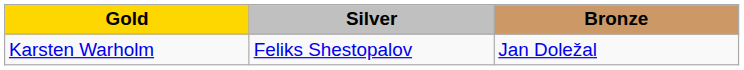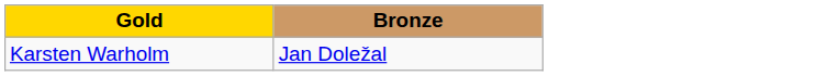 <table class="wikitable" style="text-align:left">
 <tr align="center">
 <td width=200 bgcolor=gold><strong>Gold</strong></td>
-<td width=200 bgcolor=silver><strong>Silver</strong></td>
 <td width=200 bgcolor=CC9966><strong>Bronze</strong></td>
 </tr>
 <tr>
 <td><a href='#'>Karsten Warholm</a><br></td>
-<td><a href='#'>Feliks Shestopalov</a><br></td>
 <td><a href='#'>Jan Doležal</a><br></td>
 </tr>
 </table>
